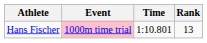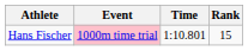 <table class=wikitable style="font-size:90%">
 <tr>
 <th>Athlete</th>
 <th>Event</th>
 <th>Time</th>
 <th>Rank</th>
 </tr>
 <tr align=center>
 <td align=left><a href='#'>Hans Fischer</a></td>
 <td align=left style="background: pink;"><a href='#'>1000m time trial</a></td>
 <td>1:10.801</td>
-<td>13</td>
+<td>15</td>
 </tr>
 </table>
